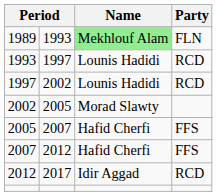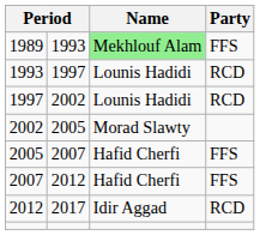 <table class="wikitable">
 <tr>
 <th colspan="2">Period</th>
 <th>Name</th>
 <th>Party</th>
 </tr>
 <tr>
 <td>1989</td>
 <td>1993</td>
 <td style="background: lightgreen;">Mekhlouf Alam</td>
-<td>FLN</td>
+<td>FFS</td>
 </tr>
 <tr>
 <td>1993</td>
 <td>1997</td>
 <td>Lounis Hadidi</td>
 <td>RCD</td>
 </tr>
 <tr>
 <td>1997</td>
 <td>2002</td>
 <td>Lounis Hadidi</td>
 <td>RCD</td>
 </tr>
 <tr>
 <td>2002</td>
 <td>2005</td>
 <td>Morad Slawty</td>
 <td></td>
 </tr>
 <tr>
 <td>2005</td>
 <td>2007</td>
 <td>Hafid Cherfi</td>
 <td>FFS</td>
 </tr>
 <tr>
 <td>2007</td>
 <td>2012</td>
 <td>Hafid Cherfi</td>
 <td>FFS</td>
 </tr>
 <tr>
 <td>2012</td>
 <td>2017</td>
 <td>Idir Aggad</td>
 <td>RCD</td>
 </tr>
 <tr>
 <td></td>
 <td></td>
 <td></td>
 <td></td>
 </tr>
 </table>
